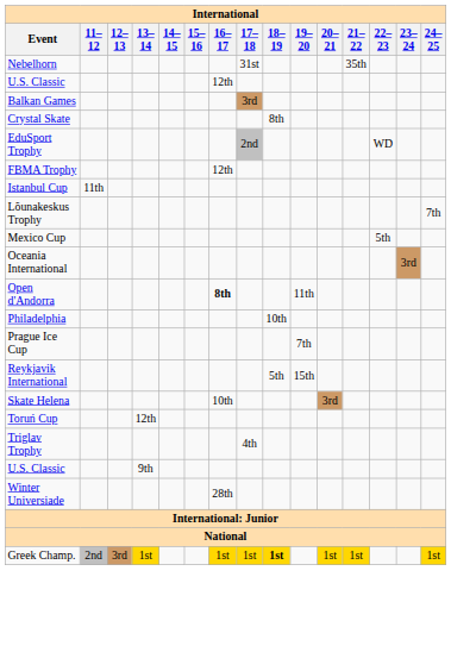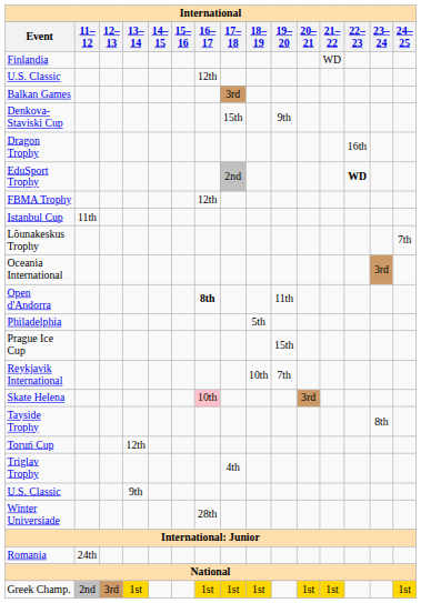 <table class="wikitable" style="text-align:center">
 <tr>
 <th colspan="15" style="background-color: #ffdead; " align="center">International</th>
 </tr>
 <tr>
 <th>Event</th>
 <th><a href='#'>11–12</a></th>
 <th><a href='#'>12–13</a></th>
 <th><a href='#'>13–14</a></th>
 <th><a href='#'>14–15</a></th>
 <th><a href='#'>15–16</a></th>
 <th><a href='#'>16–17</a></th>
 <th><a href='#'>17–18</a></th>
 <th><a href='#'>18–19</a></th>
 <th><a href='#'>19–20</a></th>
 <th><a href='#'>20–21</a></th>
 <th><a href='#'>21–22</a></th>
 <th><a href='#'>22–23</a></th>
 <th><a href='#'>23–24</a></th>
 <th><a href='#'>24–25</a></th>
 </tr>
 <tr>
-<td align=left> <a href='#'>Nebelhorn</a></td>
+<td align=left> <a href='#'>Finlandia</a></td>
 <td></td>
 <td></td>
 <td></td>
 <td></td>
 <td></td>
 <td></td>
-<td>31st</td>
 <td></td>
 <td></td>
 <td></td>
-<td>35th</td>
+<td></td>
+<td>WD</td>
 <td></td>
 <td></td>
 <td></td>
 </tr>
 <tr>
 <td align=left> <a href='#'>U.S. Classic</a></td>
 <td></td>
 <td></td>
 <td></td>
 <td></td>
 <td></td>
 <td>12th</td>
 <td></td>
 <td></td>
 <td></td>
 <td></td>
 <td></td>
 <td></td>
 <td></td>
 <td></td>
 </tr>
 <tr>
 <td align=left><a href='#'>Balkan Games</a></td>
 <td></td>
 <td></td>
 <td></td>
 <td></td>
 <td></td>
 <td></td>
 <td bgcolor=cc9966>3rd</td>
 <td></td>
 <td></td>
 <td></td>
 <td></td>
 <td></td>
 <td></td>
 <td></td>
 </tr>
 <tr>
-<td align=left><a href='#'>Crystal Skate</a></td>
+<td align=left><a href='#'>Denkova-Staviski Cup</a></td>
+<td></td>
+<td></td>
+<td></td>
+<td></td>
+<td></td>
+<td></td>
+<td>15th</td>
+<td></td>
+<td>9th</td>
+<td></td>
+<td></td>
+<td></td>
+<td></td>
+<td></td>
+</tr>
+<tr>
+<td align=left><a href='#'>Dragon Trophy</a></td>
 <td></td>
 <td></td>
 <td></td>
 <td></td>
 <td></td>
 <td></td>
 <td></td>
-<td>8th</td>
 <td></td>
 <td></td>
 <td></td>
 <td></td>
+<td>16th</td>
 <td></td>
 <td></td>
 </tr>
 <tr>
 <td align=left><a href='#'>EduSport Trophy</a></td>
 <td></td>
 <td></td>
 <td></td>
 <td></td>
 <td></td>
 <td></td>
 <td bgcolor=silver>2nd</td>
 <td></td>
 <td></td>
 <td></td>
 <td></td>
-<td>WD</td>
+<td><strong>WD</strong></td>
 <td></td>
 <td></td>
 </tr>
 <tr>
 <td align=left><a href='#'>FBMA Trophy</a></td>
 <td></td>
 <td></td>
 <td></td>
 <td></td>
 <td></td>
 <td>12th</td>
 <td></td>
 <td></td>
 <td></td>
 <td></td>
 <td></td>
 <td></td>
 <td></td>
 <td></td>
 </tr>
 <tr>
 <td align=left><a href='#'>Istanbul Cup</a></td>
 <td>11th</td>
 <td></td>
 <td></td>
 <td></td>
 <td></td>
 <td></td>
 <td></td>
 <td></td>
 <td></td>
 <td></td>
 <td></td>
 <td></td>
 <td></td>
 <td></td>
 </tr>
 <tr>
 <td align=left>Lõunakeskus Trophy</td>
 <td></td>
 <td></td>
 <td></td>
 <td></td>
 <td></td>
 <td></td>
 <td></td>
 <td></td>
 <td></td>
 <td></td>
 <td></td>
 <td></td>
 <td></td>
 <td>7th</td>
 </tr>
 <tr>
-<td align=left>Mexico Cup</td>
-<td></td>
-<td></td>
-<td></td>
-<td></td>
-<td></td>
-<td></td>
-<td></td>
-<td></td>
-<td></td>
-<td></td>
-<td></td>
-<td>5th</td>
-<td></td>
-<td></td>
-</tr>
-<tr>
 <td align=left>Oceania International</td>
 <td></td>
 <td></td>
 <td></td>
 <td></td>
 <td></td>
 <td></td>
 <td></td>
 <td></td>
 <td></td>
 <td></td>
 <td></td>
 <td></td>
 <td bgcolor=cc9966>3rd</td>
 <td></td>
 </tr>
 <tr>
 <td align=left><a href='#'>Open d'Andorra</a></td>
 <td></td>
 <td></td>
 <td></td>
 <td></td>
 <td></td>
 <td><strong>8th</strong></td>
 <td></td>
 <td></td>
 <td>11th</td>
 <td></td>
 <td></td>
 <td></td>
 <td></td>
 </tr>
 <tr>
 <td align=left><a href='#'>Philadelphia</a></td>
 <td></td>
 <td></td>
 <td></td>
 <td></td>
 <td></td>
 <td></td>
 <td></td>
-<td>10th</td>
+<td>5th</td>
 <td></td>
 <td></td>
 <td></td>
 <td></td>
 <td></td>
 <td></td>
 </tr>
 <tr>
 <td align=left>Prague Ice Cup</td>
 <td></td>
 <td></td>
 <td></td>
 <td></td>
 <td></td>
 <td></td>
 <td></td>
 <td></td>
-<td>7th</td>
+<td>15th</td>
 <td></td>
 <td></td>
 <td></td>
 <td></td>
 <td></td>
 </tr>
 <tr>
 <td align=left><a href='#'>Reykjavik International</a></td>
 <td></td>
 <td></td>
 <td></td>
 <td></td>
 <td></td>
 <td></td>
 <td></td>
-<td>5th</td>
-<td>15th</td>
+<td>10th</td>
+<td>7th</td>
 <td></td>
 <td></td>
 <td></td>
 <td></td>
 <td></td>
 </tr>
 <tr>
 <td align=left><a href='#'>Skate Helena</a></td>
 <td></td>
 <td></td>
 <td></td>
 <td></td>
 <td></td>
-<td>10th</td>
+<td style="background: pink;">10th</td>
 <td></td>
 <td></td>
 <td></td>
 <td bgcolor=cc9966>3rd</td>
 <td></td>
 <td></td>
 <td></td>
+<td></td>
+</tr>
+<tr>
+<td align=left><a href='#'>Tayside Trophy</a></td>
+<td></td>
+<td></td>
+<td></td>
+<td></td>
+<td></td>
+<td></td>
+<td></td>
+<td></td>
+<td></td>
+<td></td>
+<td></td>
+<td></td>
+<td>8th</td>
 <td></td>
 </tr>
 <tr>
 <td align=left><a href='#'>Toruń Cup</a></td>
 <td></td>
 <td></td>
 <td>12th</td>
 <td></td>
 <td></td>
 <td></td>
 <td></td>
 <td></td>
 <td></td>
 <td></td>
 <td></td>
 <td></td>
 <td></td>
 <td></td>
 </tr>
 <tr>
 <td align=left><a href='#'>Triglav Trophy</a></td>
 <td></td>
 <td></td>
 <td></td>
 <td></td>
 <td></td>
 <td></td>
 <td>4th</td>
 <td></td>
 <td></td>
 <td></td>
 <td></td>
 <td></td>
 <td></td>
 <td></td>
 </tr>
 <tr>
 <td align=left><a href='#'>U.S. Classic</a></td>
 <td></td>
 <td></td>
 <td>9th</td>
 <td></td>
 <td></td>
 <td></td>
 <td></td>
 <td></td>
 <td></td>
 <td></td>
 <td></td>
 <td></td>
 <td></td>
 <td></td>
 </tr>
 <tr>
 <td align=left><a href='#'>Winter Universiade</a></td>
 <td></td>
 <td></td>
 <td></td>
 <td></td>
 <td></td>
 <td>28th</td>
 <td></td>
 <td></td>
 <td></td>
 <td></td>
 <td></td>
 <td></td>
 <td></td>
 <td></td>
 </tr>
 <tr>
 <th colspan="15" style="background-color: #ffdead; " align="center">International: Junior</th>
 </tr>
 <tr>
+<td align=left> <a href='#'>Romania</a></td>
+<td>24th</td>
+<td></td>
+<td></td>
+<td></td>
+<td></td>
+<td></td>
+<td></td>
+<td></td>
+<td></td>
+<td></td>
+<td></td>
+<td></td>
+<td></td>
+<td></td>
+</tr>
+<tr>
 <th colspan="15" style="background-color: #ffdead; " align="center">National</th>
 </tr>
 <tr>
 <td align=left>Greek Champ.</td>
 <td bgcolor=silver>2nd</td>
 <td bgcolor=cc9966>3rd</td>
 <td bgcolor=gold>1st</td>
 <td></td>
 <td></td>
 <td bgcolor=gold>1st</td>
 <td bgcolor=gold>1st</td>
-<td bgcolor=gold><strong>1st</strong></td>
+<td bgcolor=gold>1st</td>
 <td></td>
 <td bgcolor=gold>1st</td>
 <td bgcolor=gold>1st</td>
 <td></td>
 <td></td>
 <td bgcolor=gold>1st</td>
 </tr>
 </table>
